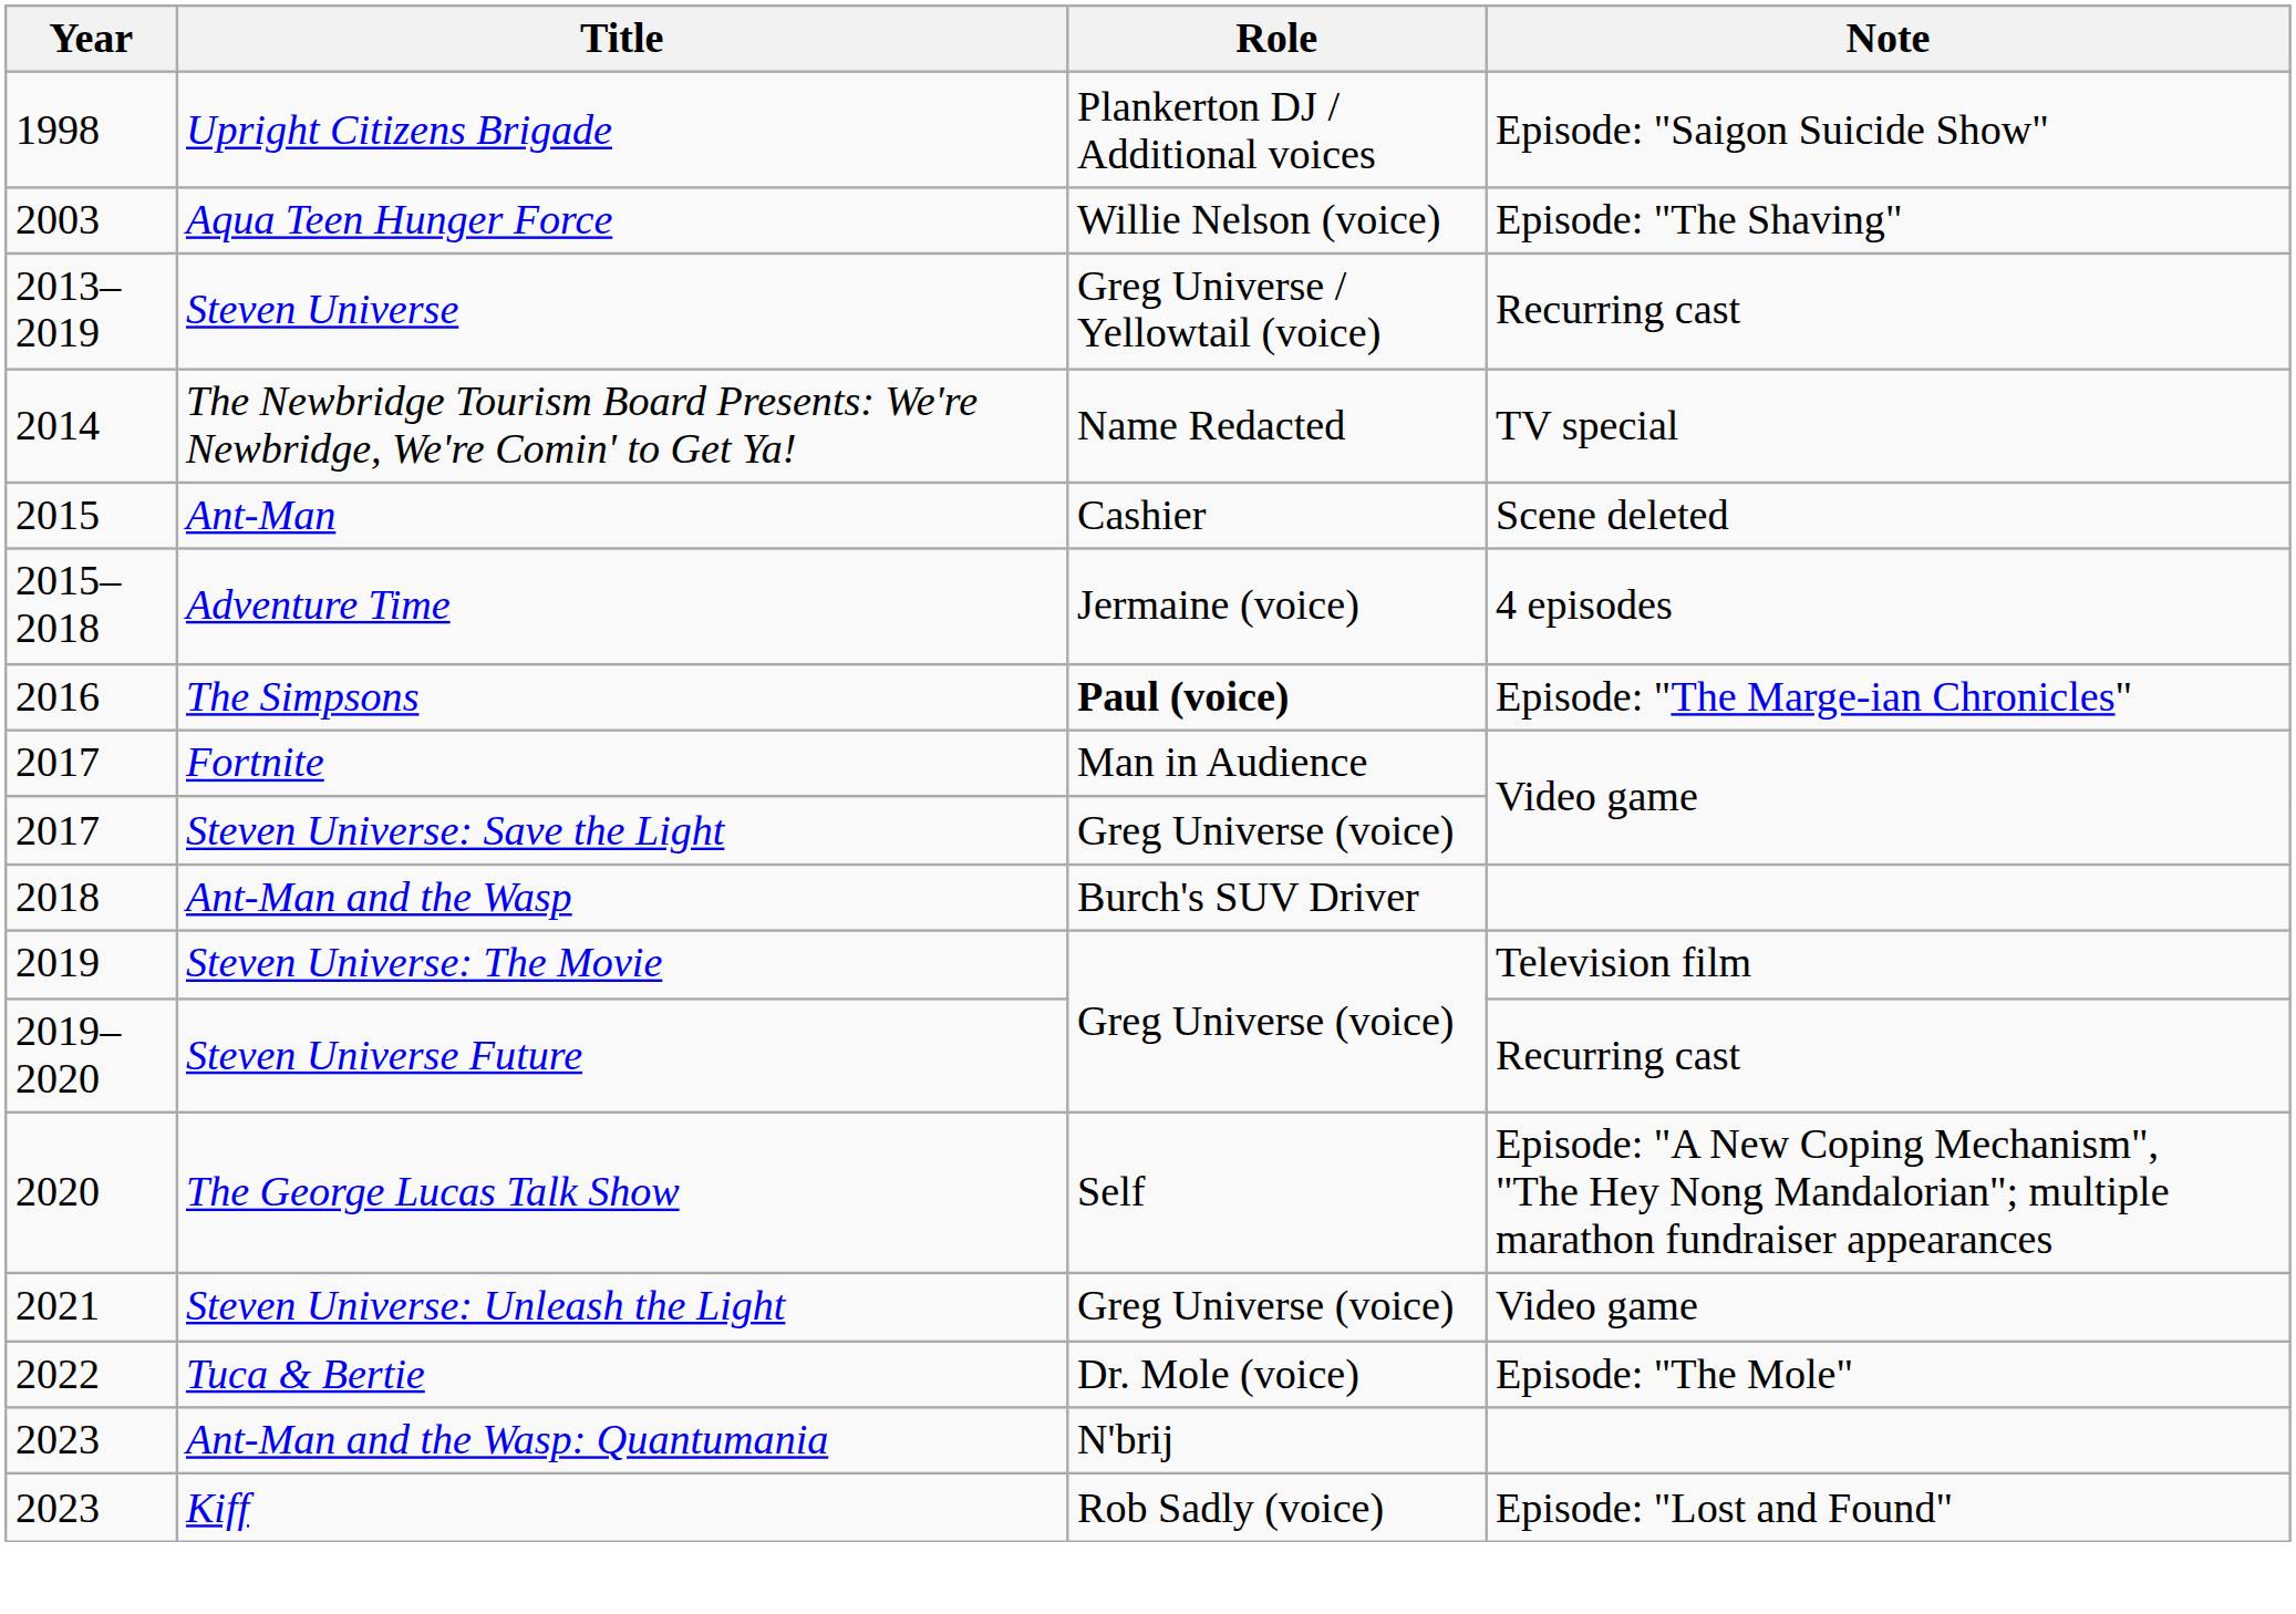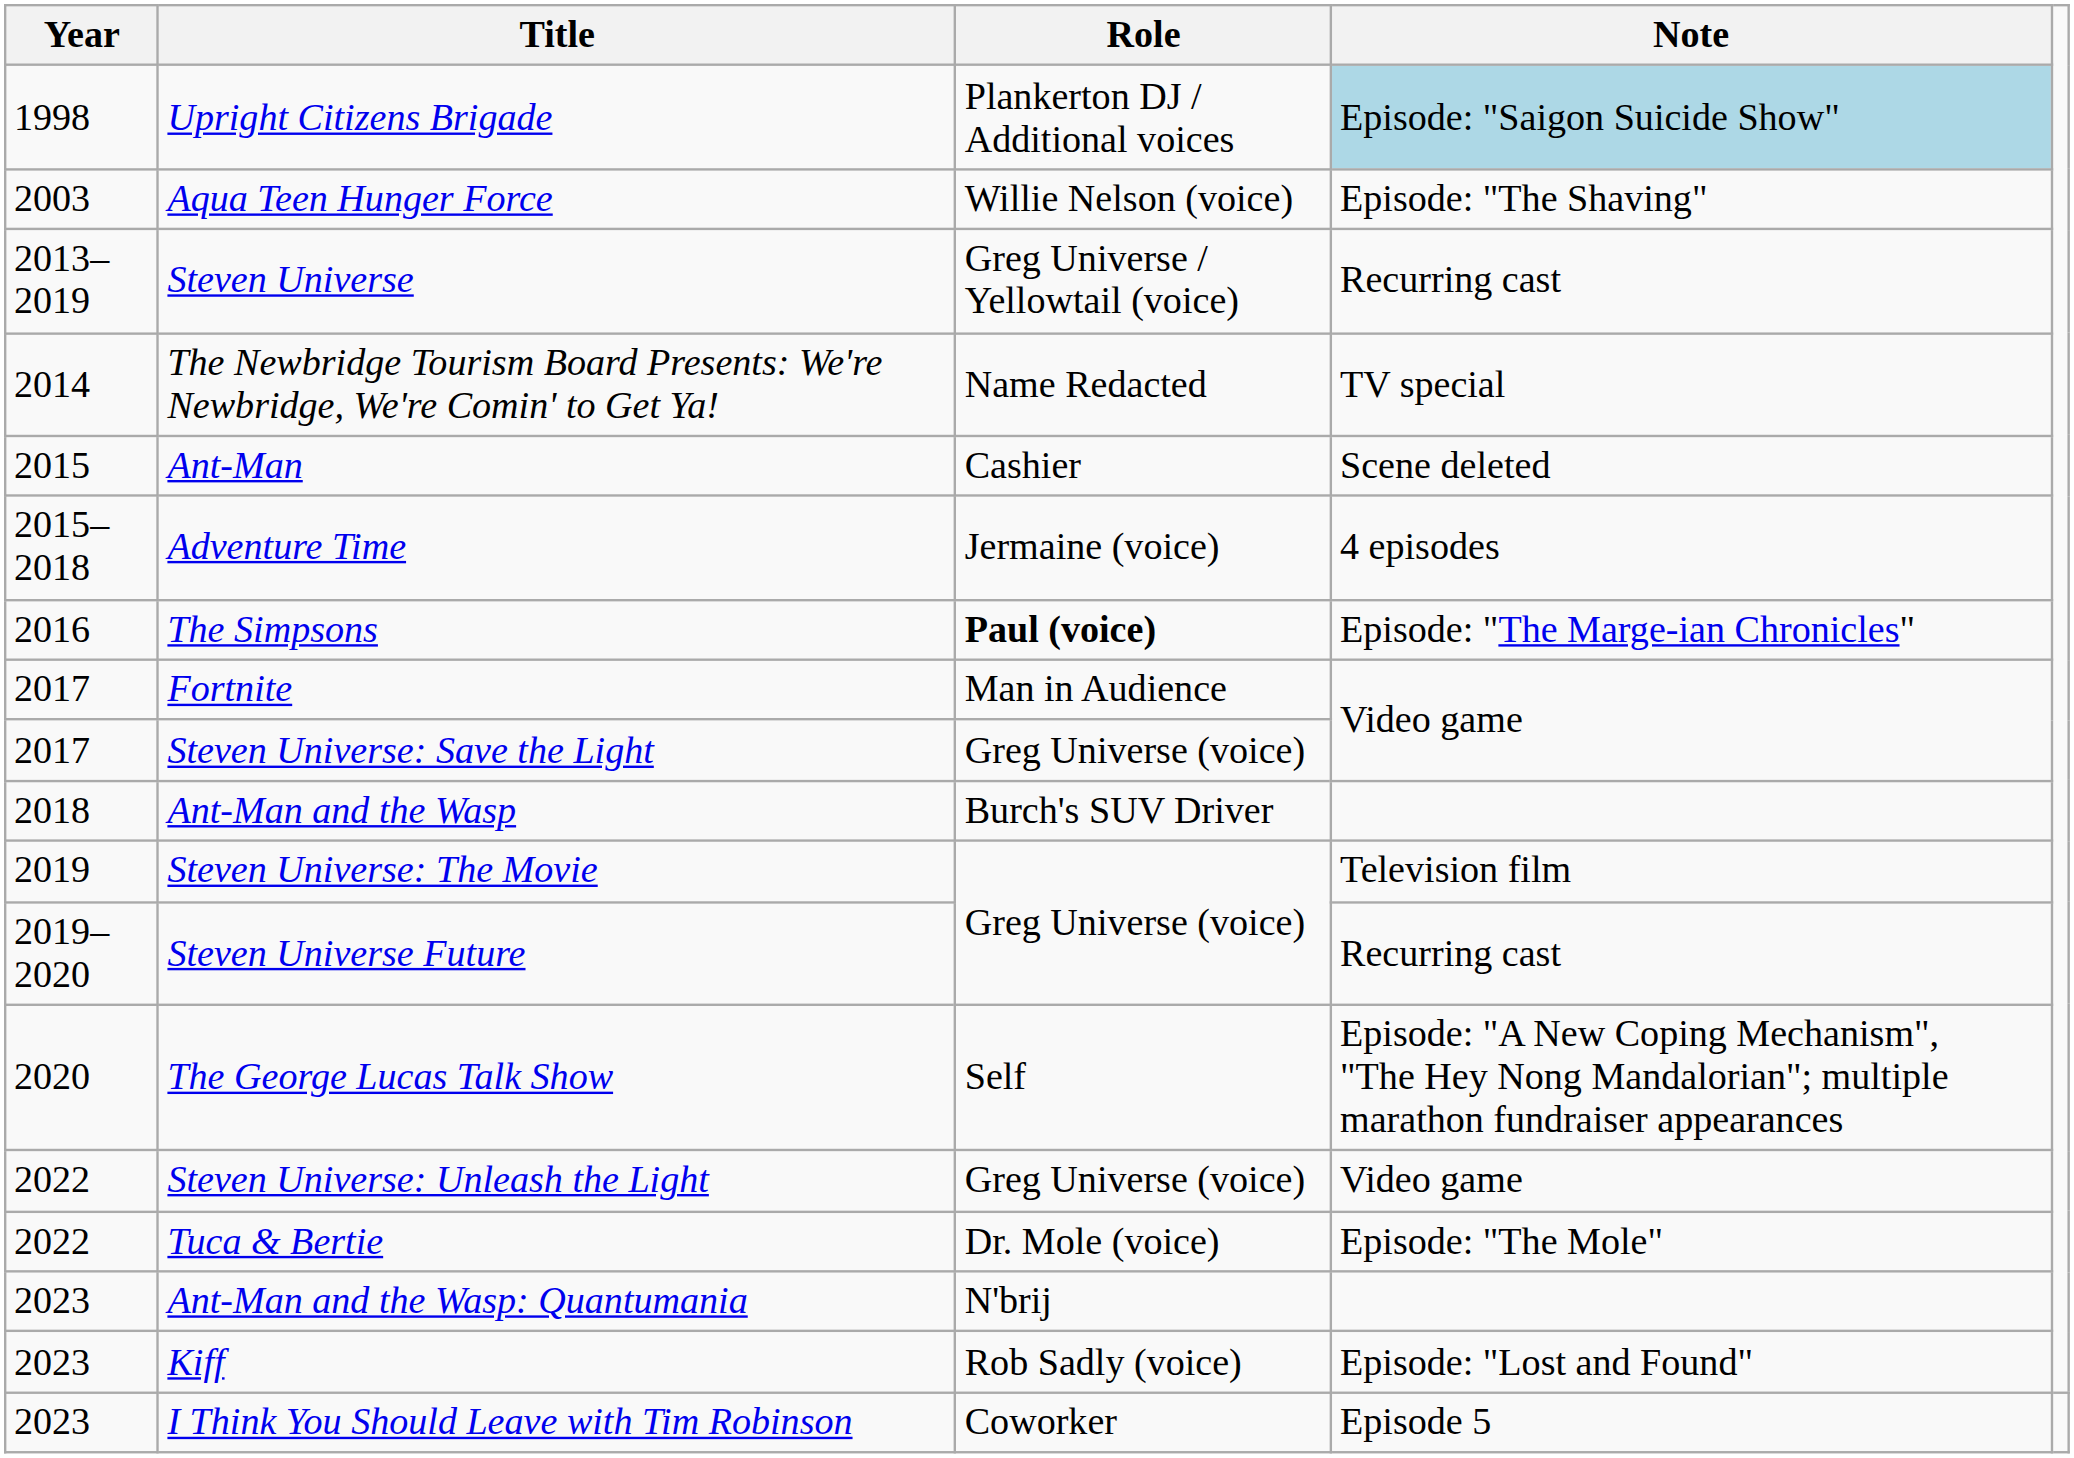 <table class="wikitable sortable">
 <tr>
 <th>Year</th>
 <th>Title</th>
 <th>Role</th>
 <th>Note</th>
 </tr>
 <tr>
 <td>1998</td>
 <td><em><a href='#'>Upright Citizens Brigade</a></em></td>
 <td>Plankerton DJ / Additional voices</td>
-<td>Episode: "Saigon Suicide Show"</td>
+<td style="background: lightblue;">Episode: "Saigon Suicide Show"</td>
 </tr>
 <tr>
 <td>2003</td>
 <td><em><a href='#'>Aqua Teen Hunger Force</a></em></td>
 <td>Willie Nelson (voice)</td>
 <td>Episode: "The Shaving"</td>
 </tr>
 <tr>
 <td>2013–2019</td>
 <td><em><a href='#'>Steven Universe</a></em></td>
 <td>Greg Universe / Yellowtail (voice)</td>
 <td>Recurring cast</td>
 </tr>
 <tr>
 <td>2014</td>
 <td><em>The Newbridge Tourism Board Presents: We're Newbridge, We're Comin' to Get Ya!</em></td>
 <td>Name Redacted</td>
 <td>TV special</td>
 </tr>
 <tr>
 <td>2015</td>
 <td><em><a href='#'>Ant-Man</a></em></td>
 <td>Cashier</td>
 <td>Scene deleted</td>
 </tr>
 <tr>
 <td>2015–2018</td>
 <td><em><a href='#'>Adventure Time</a></em></td>
 <td>Jermaine (voice)</td>
 <td>4 episodes</td>
 </tr>
 <tr>
 <td>2016</td>
 <td><em><a href='#'>The Simpsons</a></em></td>
 <td><strong>Paul (voice)</strong></td>
 <td>Episode: "<a href='#'>The Marge-ian Chronicles</a>"</td>
 </tr>
 <tr>
 <td>2017</td>
 <td><em><a href='#'>Fortnite</a></em></td>
 <td>Man in Audience</td>
 <td rowspan="2">Video game</td>
 </tr>
 <tr>
 <td>2017</td>
 <td><em><a href='#'>Steven Universe: Save the Light</a></em></td>
 <td>Greg Universe (voice)</td>
 </tr>
 <tr>
 <td>2018</td>
 <td><em><a href='#'>Ant-Man and the Wasp</a></em></td>
 <td>Burch's SUV Driver</td>
 <td></td>
 </tr>
 <tr>
 <td>2019</td>
 <td><em><a href='#'>Steven Universe: The Movie</a></em></td>
 <td rowspan="2">Greg Universe (voice)</td>
 <td>Television film</td>
 </tr>
 <tr>
 <td>2019–2020</td>
 <td><em><a href='#'>Steven Universe Future</a></em></td>
 <td>Recurring cast</td>
 </tr>
 <tr>
 <td>2020</td>
 <td><em><a href='#'>The George Lucas Talk Show</a></em></td>
 <td>Self</td>
 <td>Episode: "A New Coping Mechanism",<br>"The Hey Nong Mandalorian"; multiple marathon fundraiser appearances</td>
 </tr>
 <tr>
-<td>2021</td>
+<td>2022</td>
 <td><em><a href='#'>Steven Universe: Unleash the Light</a></em></td>
 <td>Greg Universe (voice)</td>
 <td>Video game</td>
 </tr>
 <tr>
 <td>2022</td>
 <td><em><a href='#'>Tuca & Bertie</a></em></td>
 <td>Dr. Mole (voice)</td>
 <td>Episode: "The Mole"</td>
 </tr>
 <tr>
 <td>2023</td>
 <td><em><a href='#'>Ant-Man and the Wasp: Quantumania</a></em></td>
 <td>N'brij</td>
 <td></td>
 </tr>
 <tr>
 <td>2023</td>
 <td><em><a href='#'>Kiff</a></em></td>
 <td>Rob Sadly (voice)</td>
 <td>Episode: "Lost and Found"</td>
 </tr>
+<tr>
+<td>2023</td>
+<td><em><a href='#'>I Think You Should Leave with Tim Robinson</a></em></td>
+<td>Coworker</td>
+<td>Episode 5</td>
+<td></td>
+</tr>
 </table>
